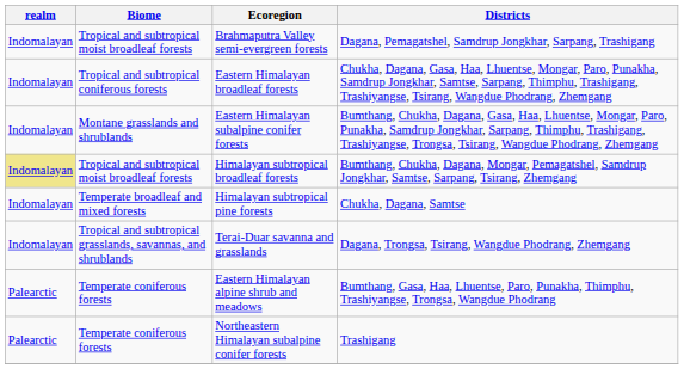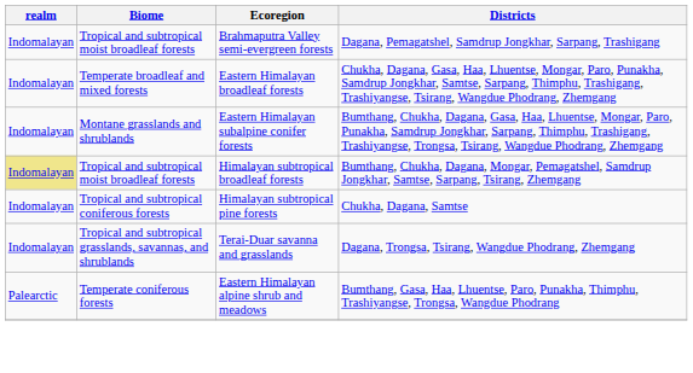 <table class="wikitable sortable">
 <tr>
 <th><a href='#'>realm</a></th>
 <th><a href='#'>Biome</a></th>
 <th>Ecoregion</th>
 <th><a href='#'>Districts</a></th>
 </tr>
 <tr>
 <td><a href='#'>Indomalayan</a></td>
 <td><a href='#'>Tropical and subtropical moist broadleaf forests</a></td>
 <td><a href='#'>Brahmaputra Valley semi-evergreen forests</a></td>
 <td><a href='#'>Dagana</a>, <a href='#'>Pemagatshel</a>, <a href='#'>Samdrup Jongkhar</a>, <a href='#'>Sarpang</a>, <a href='#'>Trashigang</a></td>
 </tr>
 <tr>
 <td><a href='#'>Indomalayan</a></td>
-<td><a href='#'>Tropical and subtropical coniferous forests</a></td>
+<td><a href='#'>Temperate broadleaf and mixed forests</a></td>
 <td><a href='#'>Eastern Himalayan broadleaf forests</a></td>
 <td><a href='#'>Chukha</a>, <a href='#'>Dagana</a>, <a href='#'>Gasa</a>, <a href='#'>Haa</a>, <a href='#'>Lhuentse</a>, <a href='#'>Mongar</a>, <a href='#'>Paro</a>, <a href='#'>Punakha</a>, <a href='#'>Samdrup Jongkhar</a>, <a href='#'>Samtse</a>, <a href='#'>Sarpang</a>, <a href='#'>Thimphu</a>, <a href='#'>Trashigang</a>, <a href='#'>Trashiyangse</a>, <a href='#'>Tsirang</a>, <a href='#'>Wangdue Phodrang</a>, <a href='#'>Zhemgang</a></td>
 </tr>
 <tr>
 <td><a href='#'>Indomalayan</a></td>
 <td><a href='#'>Montane grasslands and shrublands</a></td>
 <td><a href='#'>Eastern Himalayan subalpine conifer forests</a></td>
 <td><a href='#'>Bumthang</a>, <a href='#'>Chukha</a>, <a href='#'>Dagana</a>, <a href='#'>Gasa</a>, <a href='#'>Haa</a>, <a href='#'>Lhuentse</a>, <a href='#'>Mongar</a>, <a href='#'>Paro</a>, <a href='#'>Punakha</a>, <a href='#'>Samdrup Jongkhar</a>, <a href='#'>Sarpang</a>, <a href='#'>Thimphu</a>, <a href='#'>Trashigang</a>, <a href='#'>Trashiyangse</a>, <a href='#'>Trongsa</a>, <a href='#'>Tsirang</a>, <a href='#'>Wangdue Phodrang</a>, <a href='#'>Zhemgang</a></td>
 </tr>
 <tr>
 <td style="background: khaki;"><a href='#'>Indomalayan</a></td>
 <td><a href='#'>Tropical and subtropical moist broadleaf forests</a></td>
 <td><a href='#'>Himalayan subtropical broadleaf forests</a></td>
 <td><a href='#'>Bumthang</a>, <a href='#'>Chukha</a>, <a href='#'>Dagana</a>, <a href='#'>Mongar</a>, <a href='#'>Pemagatshel</a>, <a href='#'>Samdrup Jongkhar</a>, <a href='#'>Samtse</a>, <a href='#'>Sarpang</a>, <a href='#'>Tsirang</a>, <a href='#'>Zhemgang</a></td>
 </tr>
 <tr>
 <td><a href='#'>Indomalayan</a></td>
-<td><a href='#'>Temperate broadleaf and mixed forests</a></td>
+<td><a href='#'>Tropical and subtropical coniferous forests</a></td>
 <td><a href='#'>Himalayan subtropical pine forests</a></td>
 <td><a href='#'>Chukha</a>, <a href='#'>Dagana</a>, <a href='#'>Samtse</a></td>
 </tr>
 <tr>
 <td><a href='#'>Indomalayan</a></td>
 <td><a href='#'>Tropical and subtropical grasslands, savannas, and shrublands</a></td>
 <td><a href='#'>Terai-Duar savanna and grasslands</a></td>
 <td><a href='#'>Dagana</a>, <a href='#'>Trongsa</a>, <a href='#'>Tsirang</a>, <a href='#'>Wangdue Phodrang</a>, <a href='#'>Zhemgang</a></td>
 </tr>
 <tr>
 <td><a href='#'>Palearctic</a></td>
 <td><a href='#'>Temperate coniferous forests</a></td>
 <td><a href='#'>Eastern Himalayan alpine shrub and meadows</a></td>
 <td><a href='#'>Bumthang</a>, <a href='#'>Gasa</a>, <a href='#'>Haa</a>, <a href='#'>Lhuentse</a>, <a href='#'>Paro</a>, <a href='#'>Punakha</a>, <a href='#'>Thimphu</a>, <a href='#'>Trashiyangse</a>, <a href='#'>Trongsa</a>, <a href='#'>Wangdue Phodrang</a></td>
 </tr>
 <tr>
-<td><a href='#'>Palearctic</a></td>
-<td><a href='#'>Temperate coniferous forests</a></td>
-<td><a href='#'>Northeastern Himalayan subalpine conifer forests</a></td>
-<td><a href='#'>Trashigang</a></td>
-</tr>
-<tr>
 </tr>
 </table>
